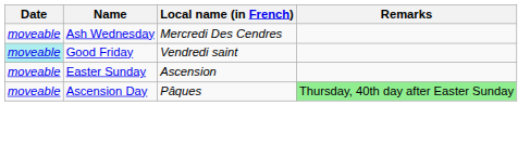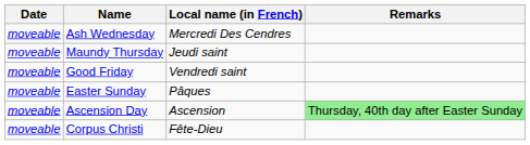 <table class="wikitable">
 <tr>
 <th>Date</th>
 <th>Name</th>
 <th>Local name (in <a href='#'>French</a>)</th>
 <th>Remarks</th>
 </tr>
 <tr>
 <td><em><a href='#'>moveable</a></em></td>
 <td><a href='#'>Ash Wednesday</a></td>
 <td><em>Mercredi Des Cendres</em></td>
 <td></td>
 </tr>
 <tr>
-<td style="background: paleturquoise;"><em><a href='#'>moveable</a></em></td>
+<td><em><a href='#'>moveable</a></em></td>
+<td><a href='#'>Maundy Thursday</a></td>
+<td><em>Jeudi saint</em></td>
+<td></td>
+</tr>
+<tr>
+<td><em><a href='#'>moveable</a></em></td>
 <td><a href='#'>Good Friday</a></td>
 <td><em>Vendredi saint</em></td>
 <td></td>
 </tr>
 <tr>
 <td><em><a href='#'>moveable</a></em></td>
 <td><a href='#'>Easter Sunday</a></td>
-<td><em>Ascension</em></td>
+<td><em>Pâques</em></td>
 <td></td>
 </tr>
 <tr>
 <td><em><a href='#'>moveable</a></em></td>
 <td><a href='#'>Ascension Day</a></td>
-<td><em>Pâques</em></td>
+<td><em>Ascension</em></td>
 <td style="background: lightgreen;">Thursday, 40th day after Easter Sunday</td>
 </tr>
+<tr>
+<td><em><a href='#'>moveable</a></em></td>
+<td><a href='#'>Corpus Christi</a></td>
+<td><em>Fête-Dieu</em></td>
+<td></td>
+</tr>
 </table>
